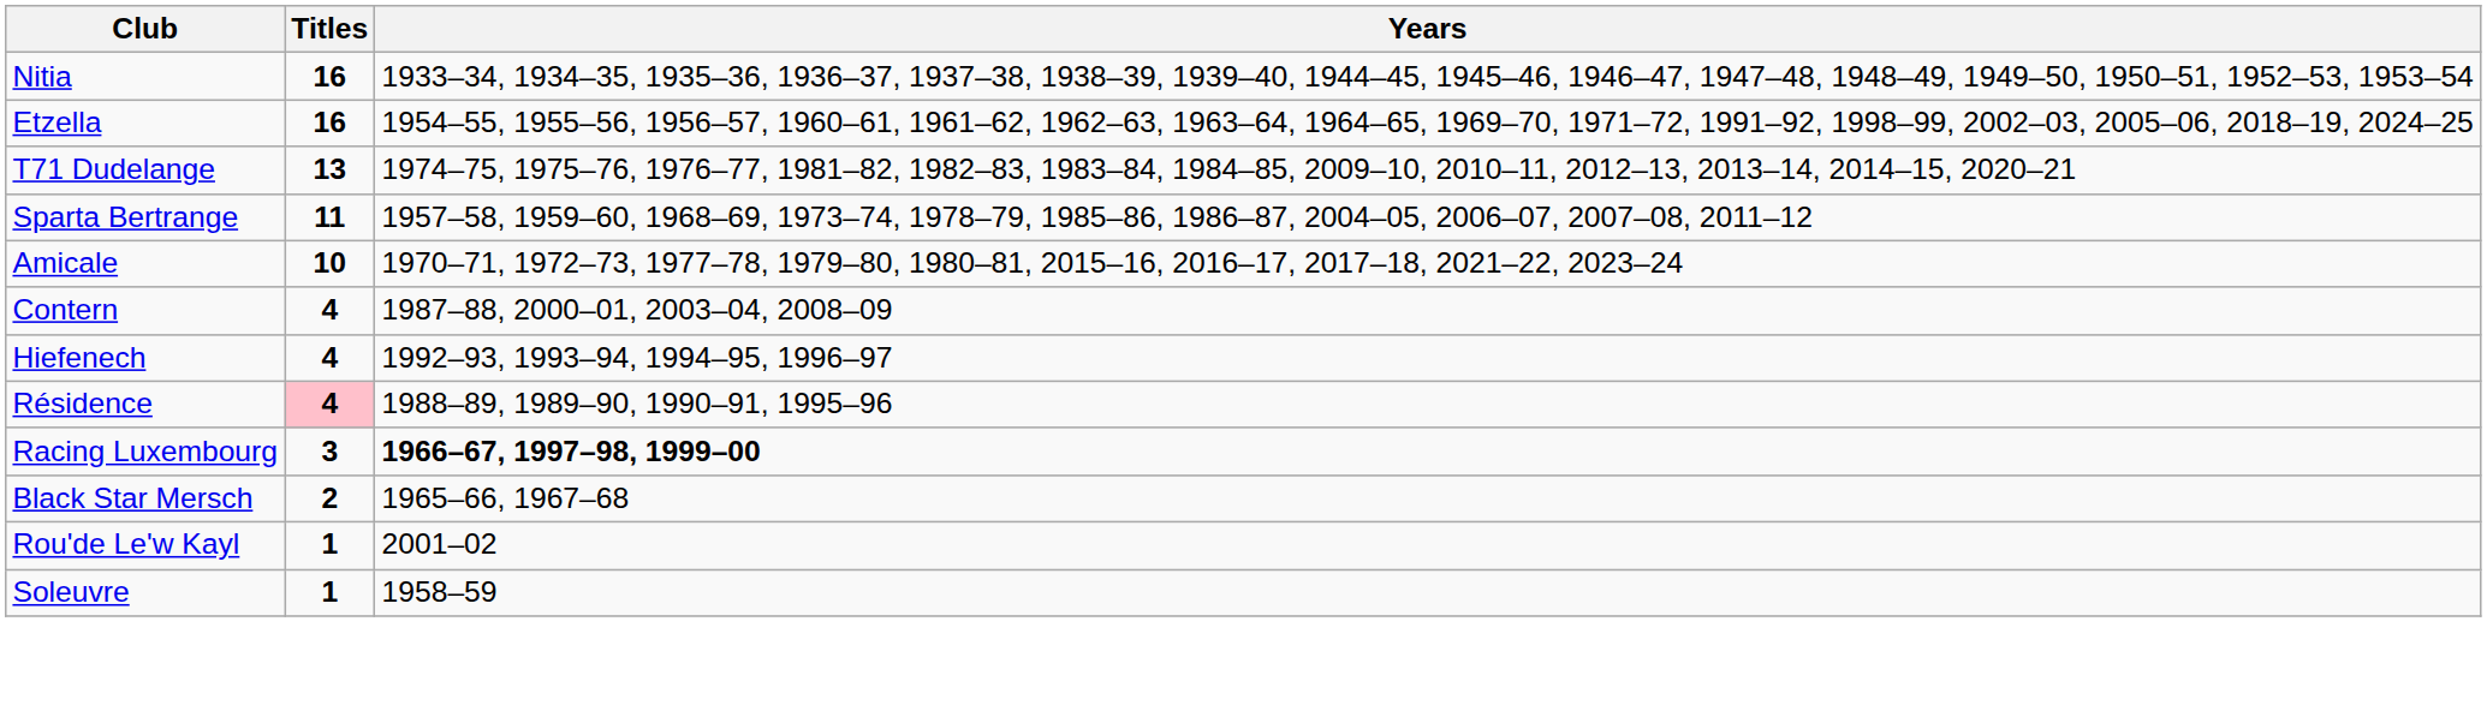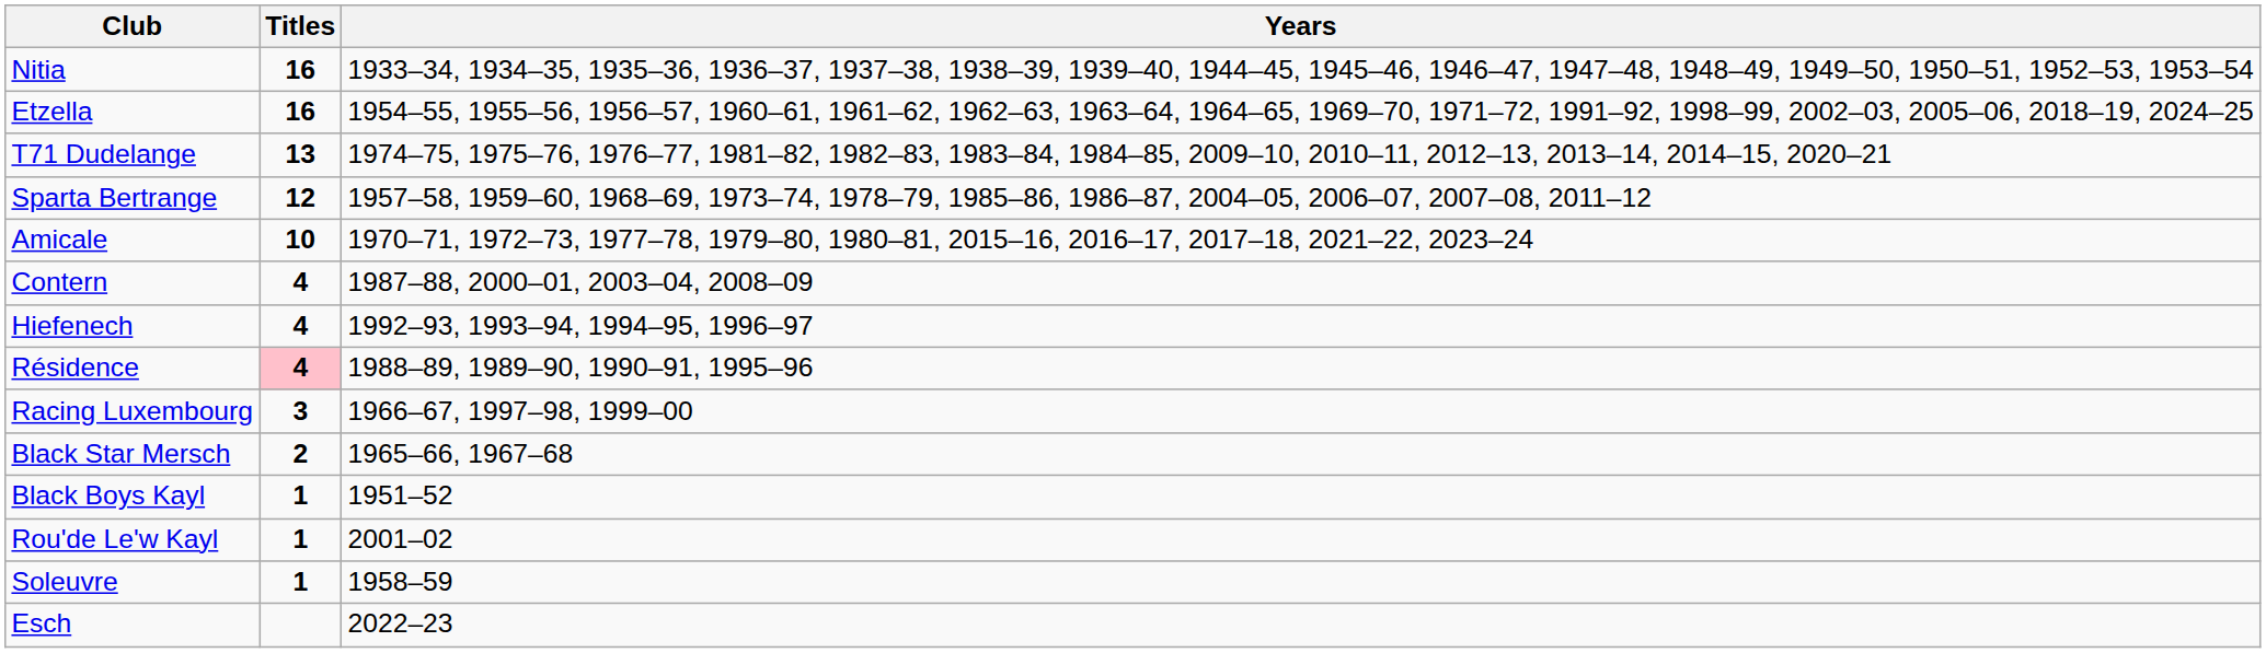 <table class="wikitable">
 <tr>
 <th>Club</th>
 <th>Titles</th>
 <th>Years</th>
 </tr>
 <tr>
 <td><a href='#'>Nitia</a></td>
 <td align=center><strong>16</strong></td>
 <td>1933–34, 1934–35, 1935–36, 1936–37, 1937–38, 1938–39, 1939–40, 1944–45, 1945–46, 1946–47, 1947–48, 1948–49, 1949–50, 1950–51, 1952–53, 1953–54</td>
 </tr>
 <tr>
 <td><a href='#'>Etzella</a></td>
 <td align=center><strong>16</strong></td>
 <td>1954–55, 1955–56, 1956–57, 1960–61, 1961–62, 1962–63, 1963–64, 1964–65, 1969–70, 1971–72, 1991–92, 1998–99, 2002–03, 2005–06, 2018–19, 2024–25</td>
 </tr>
 <tr>
 <td><a href='#'>T71 Dudelange</a></td>
 <td align=center><strong>13</strong></td>
 <td>1974–75, 1975–76, 1976–77, 1981–82, 1982–83, 1983–84, 1984–85, 2009–10, 2010–11, 2012–13, 2013–14, 2014–15, 2020–21</td>
 </tr>
 <tr>
 <td><a href='#'>Sparta Bertrange</a></td>
-<td align=center><strong>11</strong></td>
+<td align=center><strong>12</strong></td>
 <td>1957–58, 1959–60, 1968–69, 1973–74, 1978–79, 1985–86, 1986–87, 2004–05, 2006–07, 2007–08, 2011–12</td>
 </tr>
 <tr>
 <td><a href='#'>Amicale</a></td>
 <td align=center><strong>10</strong></td>
 <td>1970–71, 1972–73, 1977–78, 1979–80, 1980–81, 2015–16, 2016–17, 2017–18, 2021–22, 2023–24</td>
 </tr>
 <tr>
 <td><a href='#'>Contern</a></td>
 <td align=center><strong>4</strong></td>
 <td>1987–88, 2000–01, 2003–04, 2008–09</td>
 </tr>
 <tr>
 <td><a href='#'>Hiefenech</a></td>
 <td align=center><strong>4</strong></td>
 <td>1992–93, 1993–94, 1994–95, 1996–97</td>
 </tr>
 <tr>
 <td><a href='#'>Résidence</a></td>
 <td align=center style="background: pink;"><strong>4</strong></td>
 <td>1988–89, 1989–90, 1990–91, 1995–96</td>
 </tr>
 <tr>
 <td><a href='#'>Racing Luxembourg</a></td>
 <td align=center><strong>3</strong></td>
-<td><strong>1966–67, 1997–98, 1999–00</strong></td>
+<td>1966–67, 1997–98, 1999–00</td>
 </tr>
 <tr>
 <td><a href='#'>Black Star Mersch</a></td>
 <td align=center><strong>2</strong></td>
 <td>1965–66, 1967–68</td>
+</tr>
+<tr>
+<td><a href='#'>Black Boys Kayl</a></td>
+<td align=center><strong>1</strong></td>
+<td>1951–52</td>
 </tr>
 <tr>
 <td><a href='#'>Rou'de Le'w Kayl</a></td>
 <td align=center><strong>1</strong></td>
 <td>2001–02</td>
 </tr>
 <tr>
 <td><a href='#'>Soleuvre</a></td>
 <td align=center><strong>1</strong></td>
 <td>1958–59</td>
 </tr>
+<tr>
+<td><a href='#'>Esch</a></td>
+<td></td>
+<td>2022–23</td>
+</tr>
 </table>
